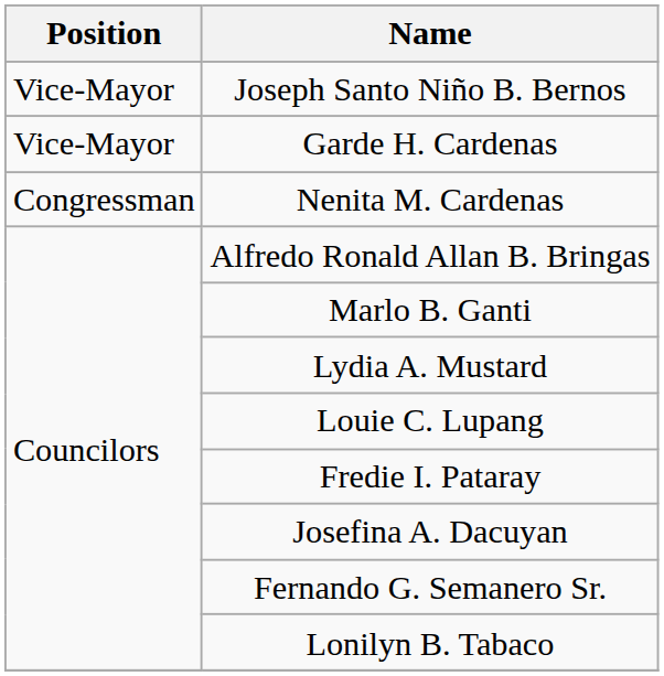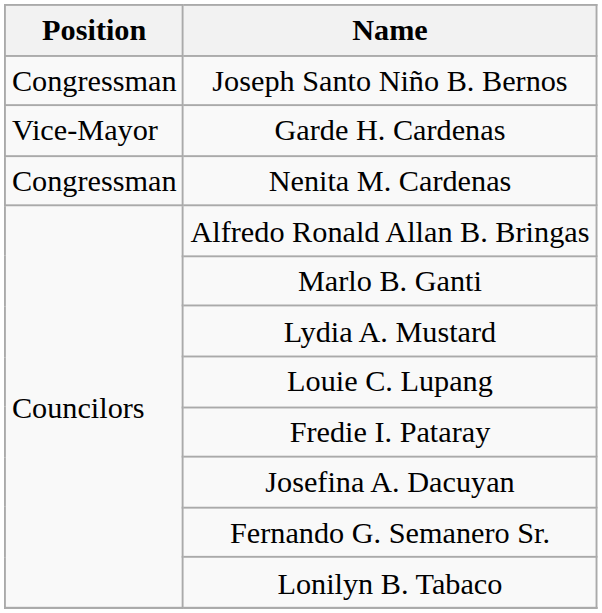 <table class="wikitable" style="line-height:1.20em; font-size:100%;">
 <tr>
 <th>Position</th>
 <th>Name</th>
 </tr>
 <tr>
-<td>Vice-Mayor</td>
+<td>Congressman</td>
 <td style="text-align:center;">Joseph Santo Niño B. Bernos</td>
 </tr>
 <tr>
 <td>Vice-Mayor</td>
 <td style="text-align:center;">Garde H. Cardenas</td>
 </tr>
 <tr>
 <td>Congressman</td>
 <td style="text-align:center;">Nenita M. Cardenas</td>
 </tr>
 <tr>
 <td rowspan=8>Councilors</td>
 <td style="text-align:center;">Alfredo Ronald Allan B. Bringas</td>
 </tr>
 <tr>
 <td style="text-align:center;">Marlo B. Ganti</td>
 </tr>
 <tr>
 <td style="text-align:center;">Lydia A. Mustard</td>
 </tr>
 <tr>
 <td style="text-align:center;">Louie C. Lupang</td>
 </tr>
 <tr>
 <td style="text-align:center;">Fredie I. Pataray</td>
 </tr>
 <tr>
 <td style="text-align:center;">Josefina A. Dacuyan</td>
 </tr>
 <tr>
 <td style="text-align:center;">Fernando G. Semanero Sr.</td>
 </tr>
 <tr>
 <td style="text-align:center;">Lonilyn B. Tabaco</td>
 </tr>
 <tr>
 </tr>
 </table>
